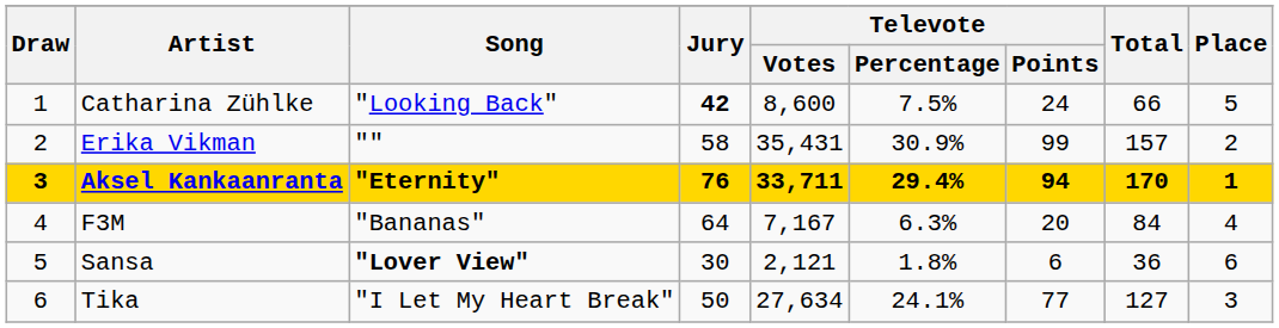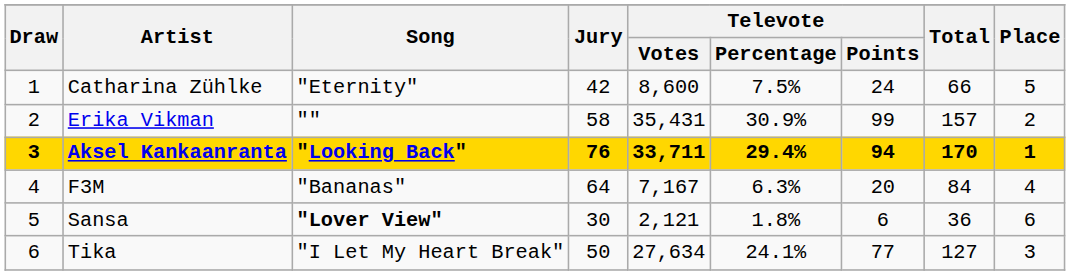 <table class="sortable wikitable nowraplinks" style="margin: 1em auto 1em auto; text-align:center;">
 <tr>
 </tr>
 <tr>
 <th rowspan="2">Draw</th>
 <th rowspan="2">Artist</th>
 <th rowspan="2">Song</th>
 <th rowspan="2">Jury</th>
 <th colspan="3">Televote</th>
 <th rowspan="2">Total</th>
 <th rowspan="2">Place</th>
 </tr>
 <tr>
 <th>Votes</th>
 <th>Percentage</th>
 <th>Points</th>
 </tr>
 <tr>
 <td>1</td>
 <td align="left">Catharina Zühlke</td>
-<td align="left">"<a href='#'>Looking Back</a>"</td>
-<td><strong>42</strong></td>
+<td align="left">"Eternity"</td>
+<td>42</td>
 <td>8,600</td>
 <td>7.5%</td>
 <td>24</td>
 <td>66</td>
 <td>5</td>
 </tr>
 <tr>
 <td>2</td>
 <td align="left"><a href='#'>Erika Vikman</a></td>
 <td align="left">""</td>
 <td>58</td>
 <td>35,431</td>
 <td>30.9%</td>
 <td>99</td>
 <td>157</td>
 <td>2</td>
 </tr>
 <tr style="font-weight:bold; background:gold;">
 <td>3</td>
 <td align="left"><a href='#'>Aksel Kankaanranta</a></td>
-<td align="left">"Eternity"</td>
+<td align="left">"<a href='#'>Looking Back</a>"</td>
 <td>76</td>
 <td>33,711</td>
 <td>29.4%</td>
 <td>94</td>
 <td>170</td>
 <td>1</td>
 </tr>
 <tr>
 <td>4</td>
 <td align="left">F3M</td>
 <td align="left">"Bananas"</td>
 <td>64</td>
 <td>7,167</td>
 <td>6.3%</td>
 <td>20</td>
 <td>84</td>
 <td>4</td>
 </tr>
 <tr>
 <td>5</td>
 <td align="left">Sansa</td>
 <td align="left"><strong>"Lover View"</strong></td>
 <td>30</td>
 <td>2,121</td>
 <td>1.8%</td>
 <td>6</td>
 <td>36</td>
 <td>6</td>
 </tr>
 <tr>
 <td>6</td>
 <td align="left">Tika</td>
 <td align="left">"I Let My Heart Break"</td>
 <td>50</td>
 <td>27,634</td>
 <td>24.1%</td>
 <td>77</td>
 <td>127</td>
 <td>3</td>
 </tr>
 </table>
